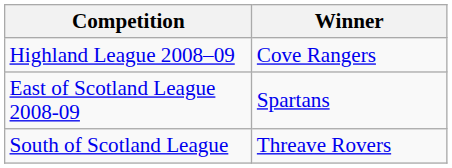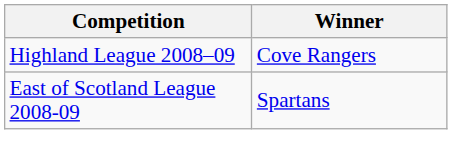 <table class="wikitable">
 <tr>
 <th width=180>Competition</th>
 <th width=140>Winner</th>
 </tr>
 <tr>
 <td><a href='#'>Highland League 2008–09</a></td>
 <td><a href='#'>Cove Rangers</a></td>
 </tr>
 <tr>
 <td><a href='#'>East of Scotland League 2008-09</a></td>
 <td><a href='#'>Spartans</a></td>
 </tr>
-<tr>
-<td><a href='#'>South of Scotland League</a></td>
-<td><a href='#'>Threave Rovers</a></td>
-</tr>
 </table>
